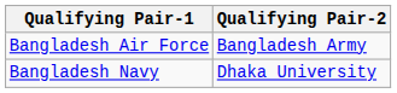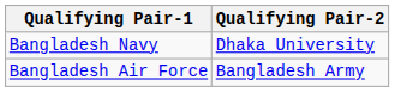 <table class="wikitable">
 <tr>
 <th align=centre>Qualifying Pair-1</th>
 <th align=centre>Qualifying Pair-2</th>
 </tr>
 <tr>
+<td><a href='#'>Bangladesh Navy</a></td>
+<td><a href='#'>Dhaka University</a></td>
+</tr>
+<tr>
 <td><a href='#'>Bangladesh Air Force</a></td>
 <td><a href='#'>Bangladesh Army</a></td>
 </tr>
-<tr>
-<td><a href='#'>Bangladesh Navy</a></td>
-<td><a href='#'>Dhaka University</a></td>
-</tr>
 </table>
